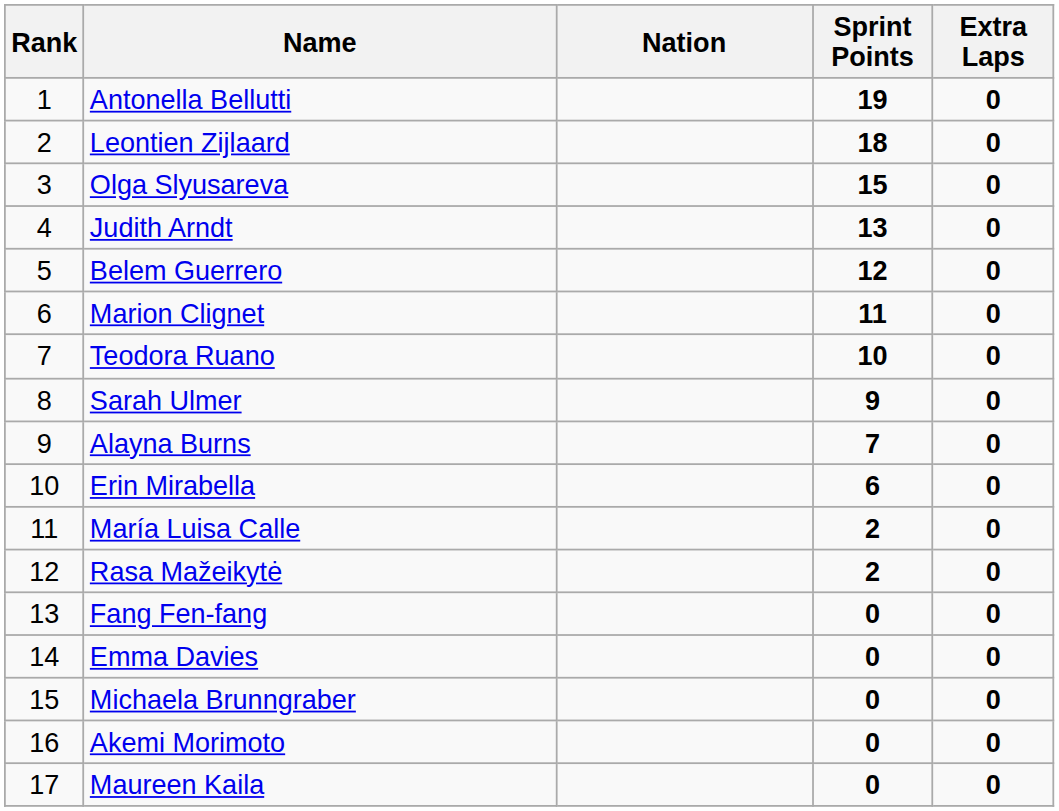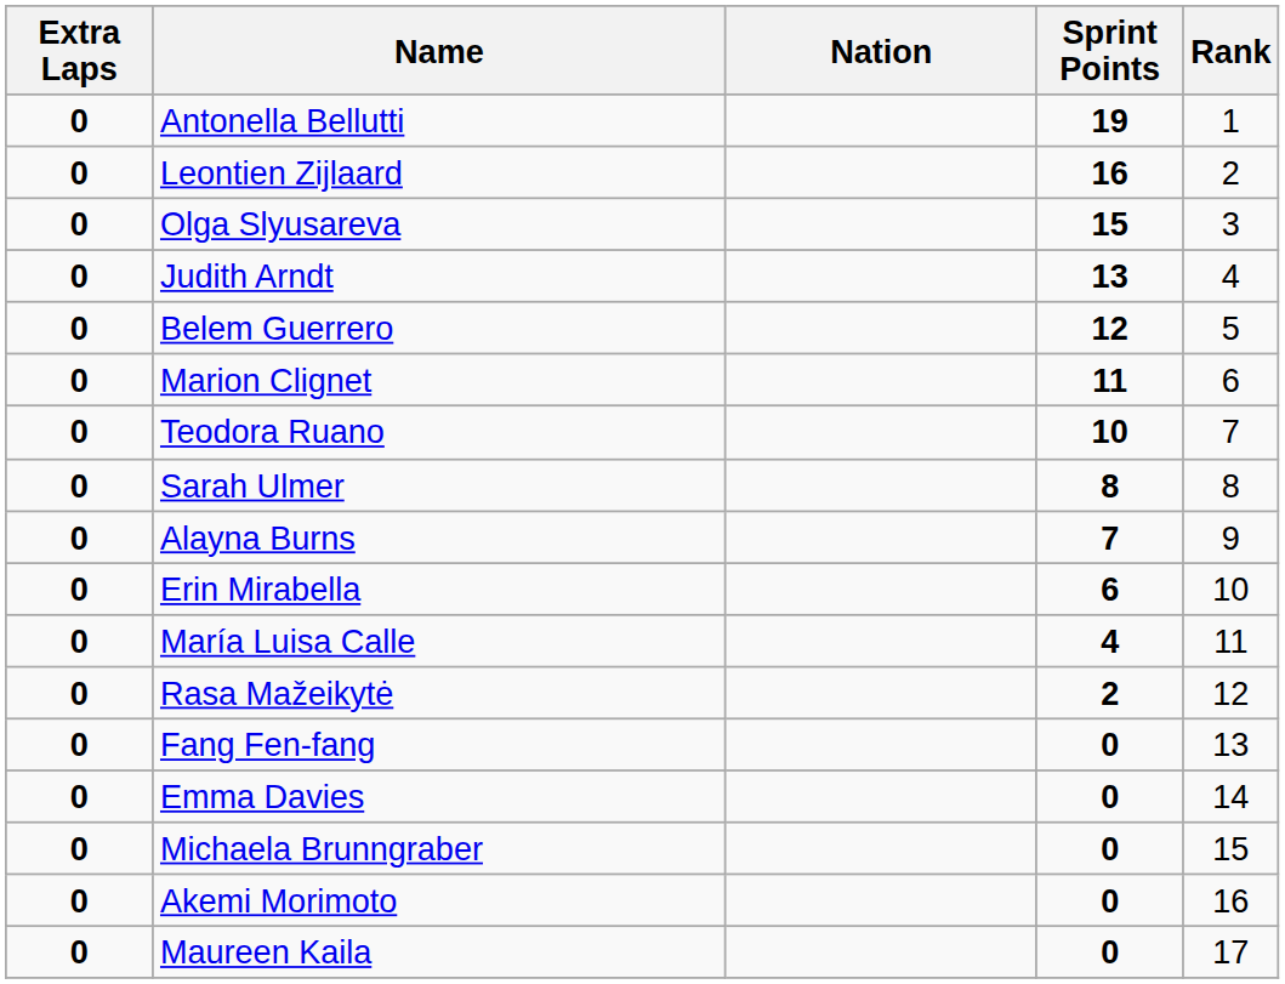 <table class="wikitable sortable" style="font-size:95%;">
 <tr>
-<th>Rank</th>
+<th style="width:4em">Extra<br>Laps</th>
 <th style="width:17em">Name</th>
 <th style="width:9em">Nation</th>
 <th style="width:4em">Sprint<br>Points</th>
-<th style="width:4em">Extra<br>Laps</th>
+<th>Rank</th>
 </tr>
 <tr>
-<td align="center">1</td>
+<td align="center"><strong>0</strong></td>
 <td><a href='#'>Antonella Bellutti</a></td>
 <td></td>
 <td align="center"><strong>19</strong></td>
-<td align="center"><strong>0</strong></td>
+<td align="center">1</td>
 </tr>
 <tr>
-<td align="center">2</td>
+<td align="center"><strong>0</strong></td>
 <td><a href='#'>Leontien Zijlaard</a></td>
 <td></td>
-<td align="center"><strong>18</strong></td>
-<td align="center"><strong>0</strong></td>
+<td align="center"><strong>16</strong></td>
+<td align="center">2</td>
 </tr>
 <tr>
-<td align="center">3</td>
+<td align="center"><strong>0</strong></td>
 <td><a href='#'>Olga Slyusareva</a></td>
 <td></td>
 <td align="center"><strong>15</strong></td>
-<td align="center"><strong>0</strong></td>
+<td align="center">3</td>
 </tr>
 <tr>
-<td align="center">4</td>
+<td align="center"><strong>0</strong></td>
 <td><a href='#'>Judith Arndt</a></td>
 <td></td>
 <td align="center"><strong>13</strong></td>
-<td align="center"><strong>0</strong></td>
+<td align="center">4</td>
 </tr>
 <tr>
-<td align="center">5</td>
+<td align="center"><strong>0</strong></td>
 <td><a href='#'>Belem Guerrero</a></td>
 <td></td>
 <td align="center"><strong>12</strong></td>
-<td align="center"><strong>0</strong></td>
+<td align="center">5</td>
 </tr>
 <tr>
-<td align="center">6</td>
+<td align="center"><strong>0</strong></td>
 <td><a href='#'>Marion Clignet</a></td>
 <td></td>
 <td align="center"><strong>11</strong></td>
-<td align="center"><strong>0</strong></td>
+<td align="center">6</td>
 </tr>
 <tr>
-<td align="center">7</td>
+<td align="center"><strong>0</strong></td>
 <td><a href='#'>Teodora Ruano</a></td>
 <td></td>
 <td align="center"><strong>10</strong></td>
-<td align="center"><strong>0</strong></td>
+<td align="center">7</td>
 </tr>
 <tr>
-<td align="center">8</td>
+<td align="center"><strong>0</strong></td>
 <td><a href='#'>Sarah Ulmer</a></td>
 <td></td>
-<td align="center"><strong>9</strong></td>
-<td align="center"><strong>0</strong></td>
+<td align="center"><strong>8</strong></td>
+<td align="center">8</td>
 </tr>
 <tr>
-<td align="center">9</td>
+<td align="center"><strong>0</strong></td>
 <td><a href='#'>Alayna Burns</a></td>
 <td></td>
 <td align="center"><strong>7</strong></td>
-<td align="center"><strong>0</strong></td>
+<td align="center">9</td>
 </tr>
 <tr>
-<td align="center">10</td>
+<td align="center"><strong>0</strong></td>
 <td><a href='#'>Erin Mirabella</a></td>
 <td></td>
 <td align="center"><strong>6</strong></td>
-<td align="center"><strong>0</strong></td>
+<td align="center">10</td>
 </tr>
 <tr>
-<td align="center">11</td>
+<td align="center"><strong>0</strong></td>
 <td><a href='#'>María Luisa Calle</a></td>
 <td></td>
-<td align="center"><strong>2</strong></td>
-<td align="center"><strong>0</strong></td>
+<td align="center"><strong>4</strong></td>
+<td align="center">11</td>
 </tr>
 <tr>
-<td align="center">12</td>
+<td align="center"><strong>0</strong></td>
 <td><a href='#'>Rasa Mažeikytė</a></td>
 <td></td>
 <td align="center"><strong>2</strong></td>
-<td align="center"><strong>0</strong></td>
+<td align="center">12</td>
 </tr>
 <tr>
-<td align="center">13</td>
+<td align="center"><strong>0</strong></td>
 <td><a href='#'>Fang Fen-fang</a></td>
 <td></td>
 <td align="center"><strong>0</strong></td>
-<td align="center"><strong>0</strong></td>
+<td align="center">13</td>
 </tr>
 <tr>
-<td align="center">14</td>
+<td align="center"><strong>0</strong></td>
 <td><a href='#'>Emma Davies</a></td>
 <td></td>
 <td align="center"><strong>0</strong></td>
-<td align="center"><strong>0</strong></td>
+<td align="center">14</td>
 </tr>
 <tr>
-<td align="center">15</td>
+<td align="center"><strong>0</strong></td>
 <td><a href='#'>Michaela Brunngraber</a></td>
 <td></td>
 <td align="center"><strong>0</strong></td>
-<td align="center"><strong>0</strong></td>
+<td align="center">15</td>
 </tr>
 <tr>
-<td align="center">16</td>
+<td align="center"><strong>0</strong></td>
 <td><a href='#'>Akemi Morimoto</a></td>
 <td></td>
 <td align="center"><strong>0</strong></td>
-<td align="center"><strong>0</strong></td>
+<td align="center">16</td>
 </tr>
 <tr>
-<td align="center">17</td>
+<td align="center"><strong>0</strong></td>
 <td><a href='#'>Maureen Kaila</a></td>
 <td></td>
 <td align="center"><strong>0</strong></td>
-<td align="center"><strong>0</strong></td>
+<td align="center">17</td>
 </tr>
 </table>
